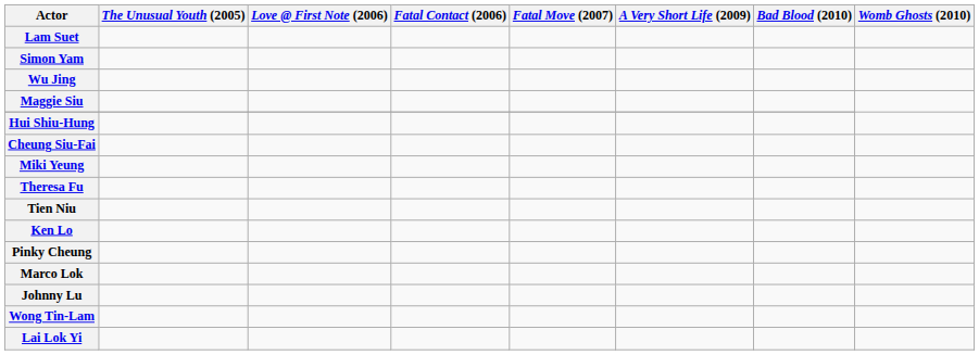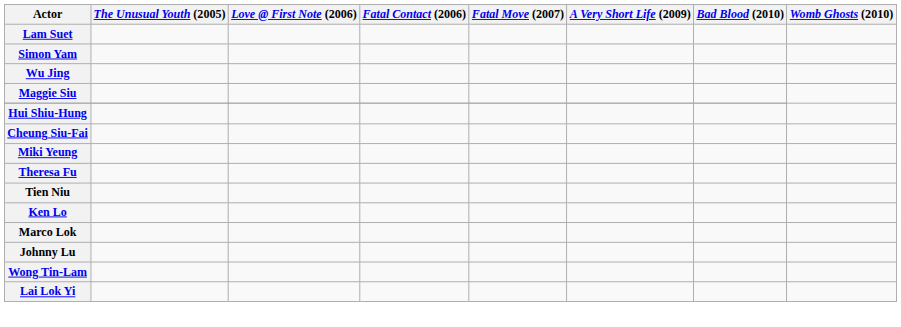 <table class="wikitable" style="text-align:center;font-size:80%;">
 <tr>
 <th>Actor</th>
 <th><em><a href='#'>The Unusual Youth</a></em> (2005)</th>
 <th><em><a href='#'>Love @ First Note</a></em> (2006)</th>
 <th><em><a href='#'>Fatal Contact</a></em> (2006)</th>
 <th><em><a href='#'>Fatal Move</a></em> (2007)</th>
 <th><em><a href='#'>A Very Short Life</a></em> (2009)</th>
 <th><em><a href='#'>Bad Blood</a></em> (2010)</th>
 <th><em><a href='#'>Womb Ghosts</a></em> (2010)</th>
 </tr>
 <tr>
 <th><a href='#'>Lam Suet</a></th>
 <td></td>
 <td></td>
 <td></td>
 <td></td>
 <td></td>
 <td></td>
 <td></td>
 </tr>
 <tr>
 <th><a href='#'>Simon Yam</a></th>
 <td></td>
 <td></td>
 <td></td>
 <td></td>
 <td></td>
 <td></td>
 <td></td>
 </tr>
 <tr>
 <th><a href='#'>Wu Jing</a></th>
 <td></td>
 <td></td>
 <td></td>
 <td></td>
 <td></td>
 <td></td>
 </tr>
 <tr>
 <th><a href='#'>Maggie Siu</a></th>
 <td></td>
 <td></td>
 <td></td>
 <td></td>
 <td></td>
 <td></td>
 <td></td>
 </tr>
 <tr>
 </tr>
 <tr>
 <th><a href='#'>Hui Shiu-Hung</a></th>
 <td></td>
 <td></td>
 <td></td>
 <td></td>
 <td></td>
 <td></td>
 </tr>
 <tr>
 <th><a href='#'>Cheung Siu-Fai</a></th>
 <td></td>
 <td></td>
 <td></td>
 <td></td>
 <td></td>
 <td></td>
 <td></td>
 </tr>
 <tr>
 <th><a href='#'>Miki Yeung</a></th>
 <td></td>
 <td></td>
 <td></td>
 <td></td>
 <td></td>
 <td></td>
 <td></td>
 </tr>
 <tr>
 <th><a href='#'>Theresa Fu</a></th>
 <td></td>
 <td></td>
 <td></td>
 <td></td>
 <td></td>
 <td></td>
 <td></td>
 </tr>
 <tr>
 <th>Tien Niu</th>
 <td></td>
 <td></td>
 <td></td>
 <td></td>
 <td></td>
 <td></td>
 </tr>
 <tr>
 <th><a href='#'>Ken Lo</a></th>
 <td></td>
 <td></td>
 <td></td>
 <td></td>
 <td></td>
 <td></td>
 <td></td>
 </tr>
 <tr>
-<th>Pinky Cheung</th>
-<td></td>
-<td></td>
-<td></td>
-<td></td>
-<td></td>
-<td></td>
-<td></td>
-</tr>
-<tr>
 <th>Marco Lok</th>
 <td></td>
 <td></td>
 <td></td>
 <td></td>
 <td></td>
 <td></td>
 <td></td>
 </tr>
 <tr>
 <th>Johnny Lu</th>
 <td></td>
 <td></td>
 <td></td>
 <td></td>
 <td></td>
 <td></td>
 <td></td>
 </tr>
 <tr>
 <th><a href='#'>Wong Tin-Lam</a></th>
 <td></td>
 <td></td>
 <td></td>
 <td></td>
 <td></td>
 <td></td>
 <td></td>
 </tr>
 <tr>
 <th><a href='#'>Lai Lok Yi</a></th>
 <td></td>
 <td></td>
 <td></td>
 <td></td>
 <td></td>
 <td></td>
 <td></td>
 </tr>
 </table>
